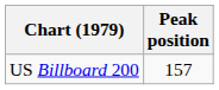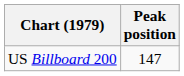 <table class="wikitable">
 <tr>
 <th>Chart (1979)</th>
 <th>Peak<br>position</th>
 </tr>
 <tr>
 <td>US <a href='#'><em>Billboard</em> 200</a></td>
-<td align=center>157</td>
+<td align=center>147</td>
 </tr>
 </table>
